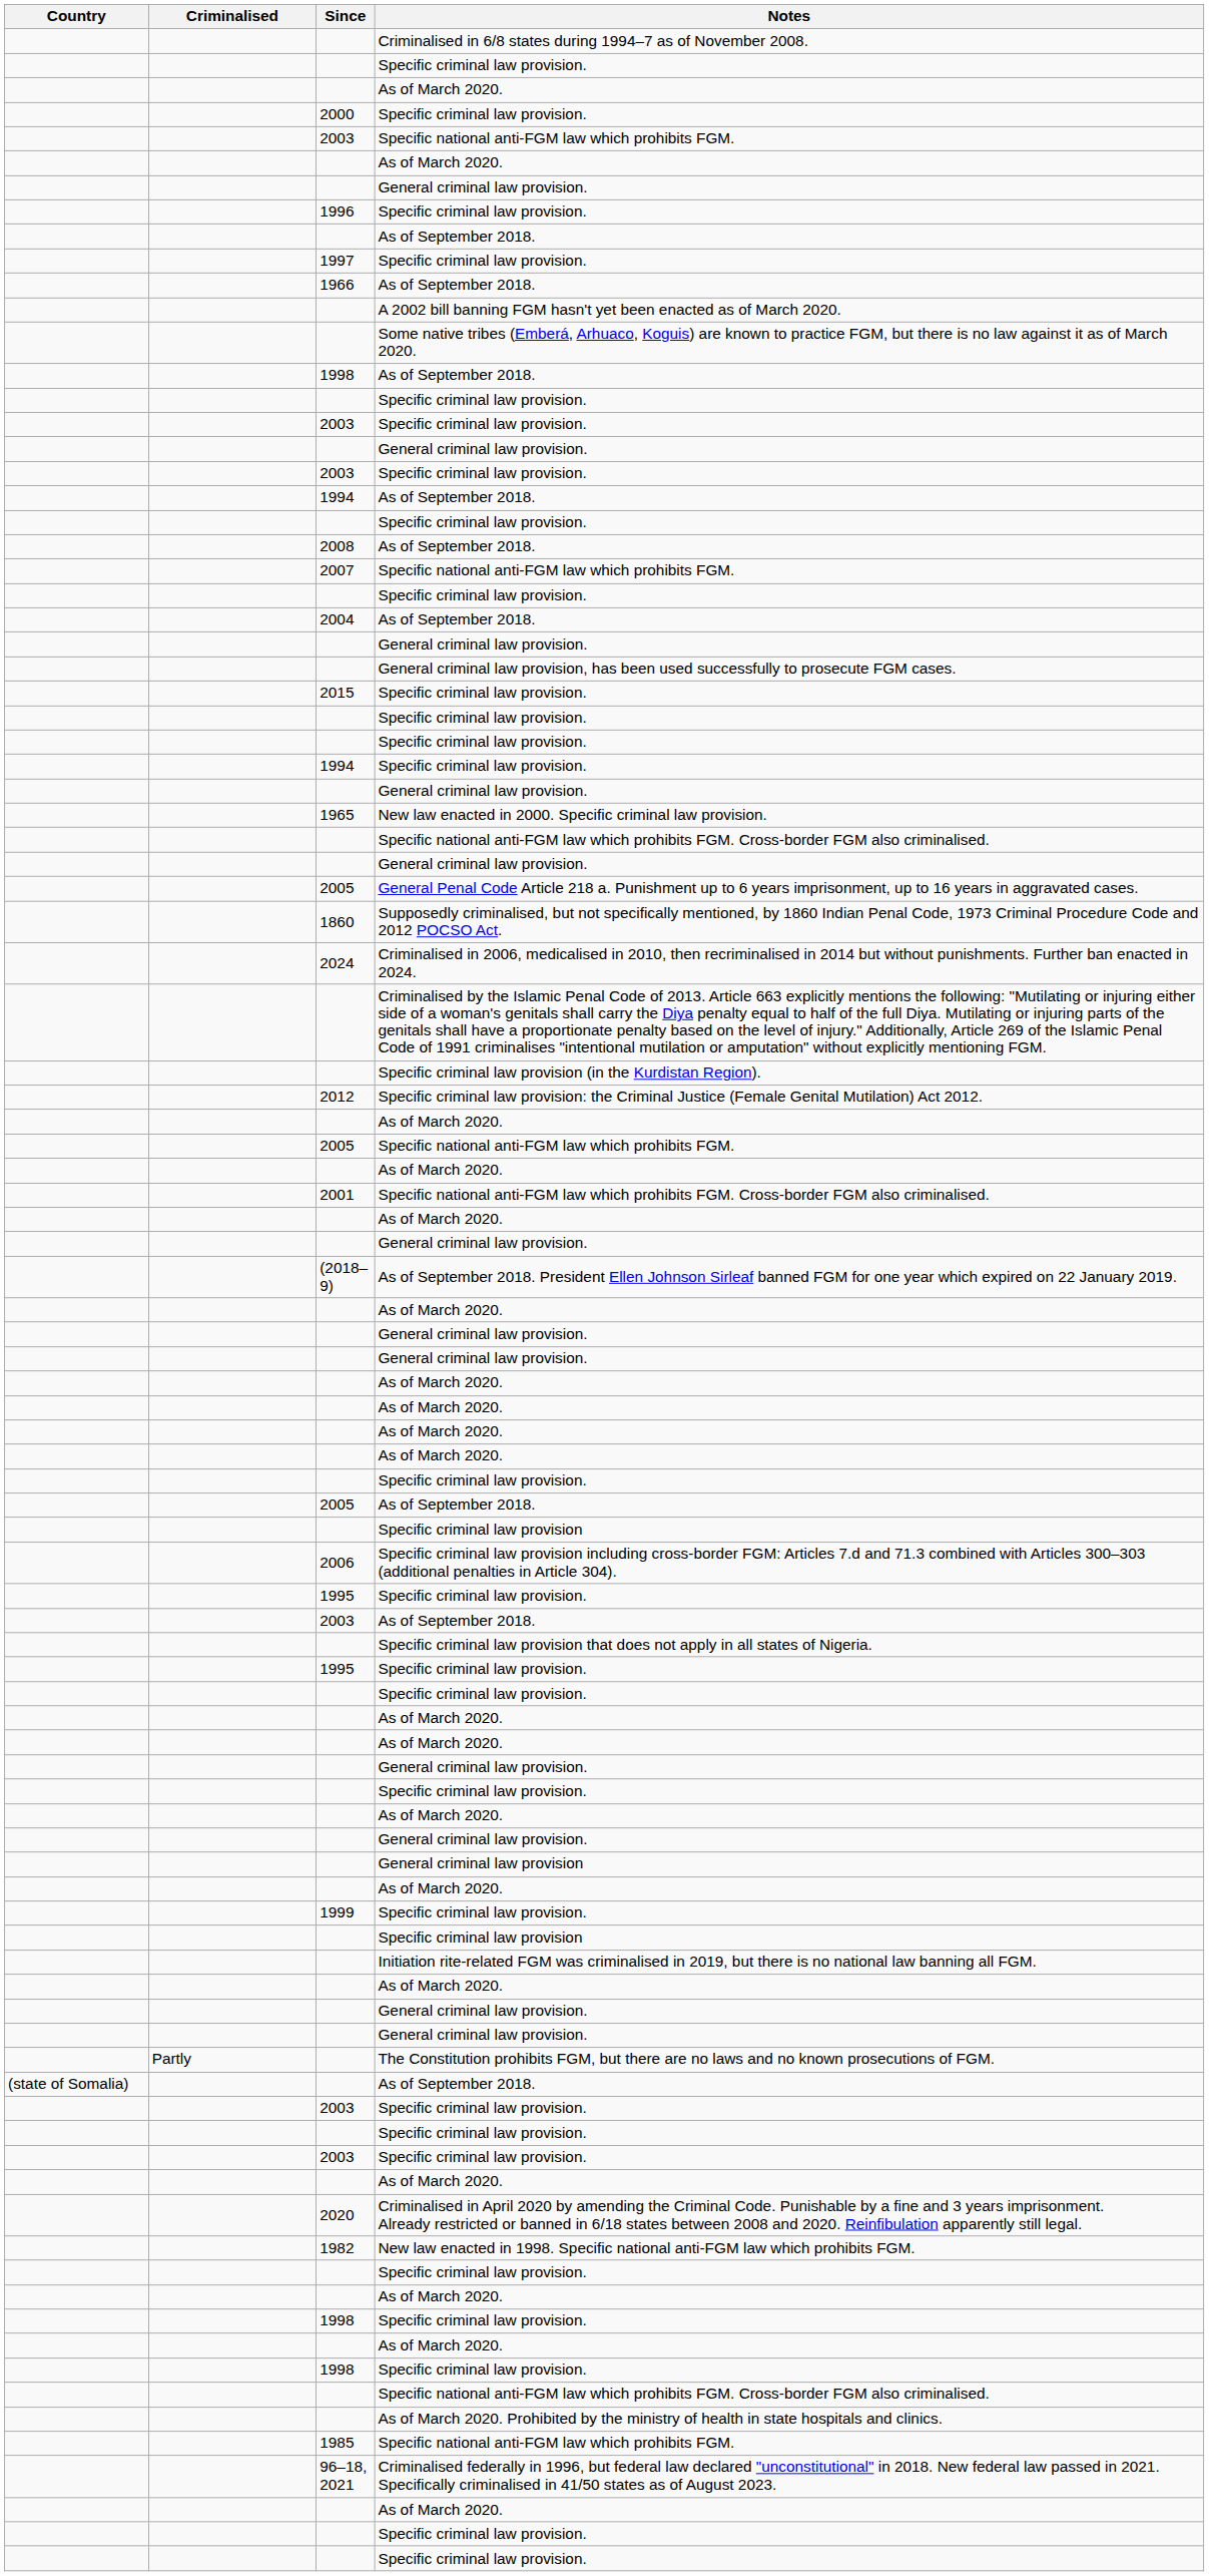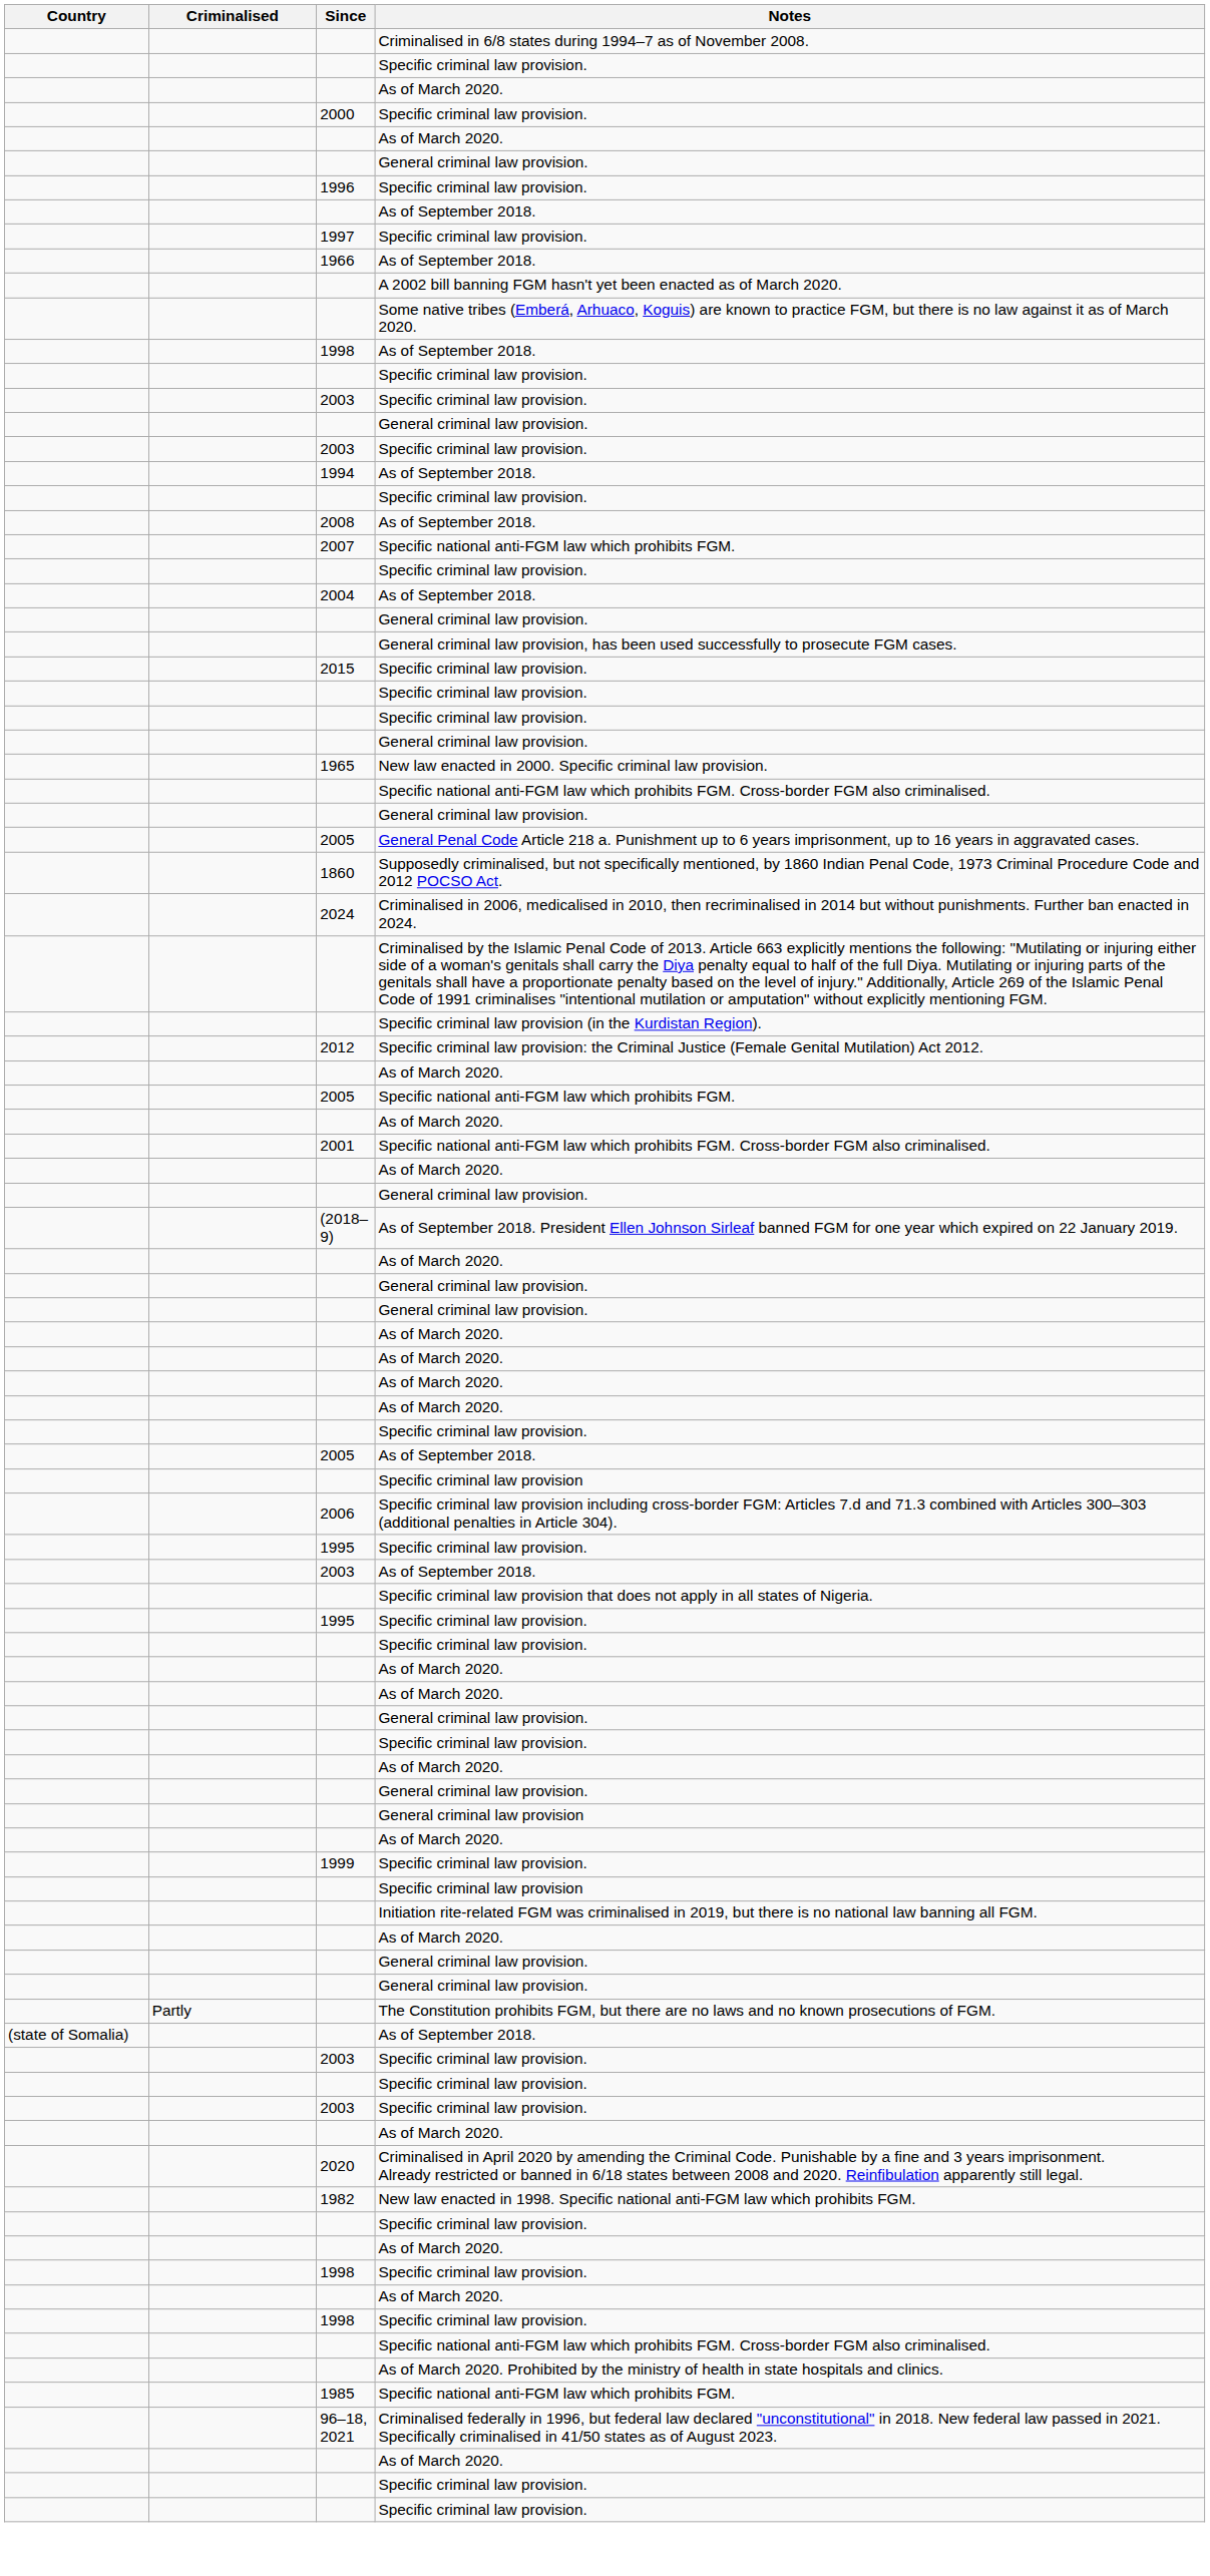 <table class="sortable wikitable">
 <tr>
 <th style="width:12%">Country</th>
 <th style="width:14%">Criminalised</th>
 <th>Since</th>
 <th ! class="unsortable">Notes</th>
 </tr>
 <tr>
 <td></td>
 <td></td>
 <td></td>
 <td>Criminalised in 6/8 states during 1994–7 as of November 2008.</td>
 </tr>
 <tr>
 <td></td>
 <td></td>
 <td></td>
 <td>Specific criminal law provision.</td>
 </tr>
 <tr>
 <td></td>
 <td></td>
 <td></td>
 <td>As of March 2020.</td>
 </tr>
 <tr>
 <td></td>
 <td></td>
 <td>2000</td>
 <td>Specific criminal law provision.</td>
-</tr>
-<tr>
-<td></td>
-<td></td>
-<td>2003</td>
-<td>Specific national anti-FGM law which prohibits FGM.</td>
 </tr>
 <tr>
 <td></td>
 <td></td>
 <td></td>
 <td>As of March 2020.</td>
 </tr>
 <tr>
 <td></td>
 <td></td>
 <td></td>
 <td>General criminal law provision.</td>
 </tr>
 <tr>
 <td></td>
 <td></td>
 <td>1996</td>
 <td>Specific criminal law provision.</td>
 </tr>
 <tr>
 <td></td>
 <td></td>
 <td></td>
 <td>As of September 2018.</td>
 </tr>
 <tr>
 <td></td>
 <td></td>
 <td>1997</td>
 <td>Specific criminal law provision.</td>
 </tr>
 <tr>
 <td></td>
 <td></td>
 <td>1966</td>
 <td>As of September 2018.</td>
 </tr>
 <tr>
 <td></td>
 <td></td>
 <td></td>
 <td>A 2002 bill banning FGM hasn't yet been enacted as of March 2020.</td>
 </tr>
 <tr>
 <td></td>
 <td></td>
 <td></td>
 <td>Some native tribes (<a href='#'>Emberá</a>, <a href='#'>Arhuaco</a>, <a href='#'>Koguis</a>) are known to practice FGM, but there is no law against it as of March 2020.</td>
 </tr>
 <tr>
 <td></td>
 <td></td>
 <td>1998</td>
 <td>As of September 2018.</td>
 </tr>
 <tr>
 <td></td>
 <td></td>
 <td></td>
 <td>Specific criminal law provision.</td>
 </tr>
 <tr>
 <td></td>
 <td></td>
 <td>2003</td>
 <td>Specific criminal law provision.</td>
 </tr>
 <tr>
 <td></td>
 <td></td>
 <td></td>
 <td>General criminal law provision.</td>
 </tr>
 <tr>
 <td></td>
 <td></td>
 <td>2003</td>
 <td>Specific criminal law provision.</td>
 </tr>
 <tr>
 <td></td>
 <td></td>
 <td>1994</td>
 <td>As of September 2018.</td>
 </tr>
 <tr>
 <td></td>
 <td></td>
 <td></td>
 <td>Specific criminal law provision.</td>
 </tr>
 <tr>
 <td></td>
 <td></td>
 <td>2008</td>
 <td>As of September 2018.</td>
 </tr>
 <tr>
 <td></td>
 <td></td>
 <td>2007</td>
 <td>Specific national anti-FGM law which prohibits FGM.</td>
 </tr>
 <tr>
 <td></td>
 <td></td>
 <td></td>
 <td>Specific criminal law provision.</td>
 </tr>
 <tr>
 <td></td>
 <td></td>
 <td>2004</td>
 <td>As of September 2018.</td>
 </tr>
 <tr>
 <td></td>
 <td></td>
 <td></td>
 <td>General criminal law provision.</td>
 </tr>
 <tr>
 <td></td>
 <td></td>
 <td></td>
 <td>General criminal law provision, has been used successfully to prosecute FGM cases.</td>
 </tr>
 <tr>
 <td></td>
 <td></td>
 <td>2015</td>
 <td>Specific criminal law provision.</td>
 </tr>
 <tr>
 <td></td>
 <td></td>
 <td></td>
 <td>Specific criminal law provision.</td>
 </tr>
 <tr>
 <td></td>
 <td></td>
 <td></td>
-<td>Specific criminal law provision.</td>
-</tr>
-<tr>
-<td></td>
-<td></td>
-<td>1994</td>
 <td>Specific criminal law provision.</td>
 </tr>
 <tr>
 <td></td>
 <td></td>
 <td></td>
 <td>General criminal law provision.</td>
 </tr>
 <tr>
 <td></td>
 <td></td>
 <td>1965</td>
 <td>New law enacted in 2000. Specific criminal law provision.</td>
 </tr>
 <tr>
 <td></td>
 <td></td>
 <td></td>
 <td>Specific national anti-FGM law which prohibits FGM. Cross-border FGM also criminalised.</td>
 </tr>
 <tr>
 <td></td>
 <td></td>
 <td></td>
 <td>General criminal law provision.</td>
 </tr>
 <tr>
 <td></td>
 <td></td>
 <td>2005</td>
 <td><a href='#'>General Penal Code</a> Article 218 a. Punishment up to 6 years imprisonment, up to 16 years in aggravated cases.</td>
 </tr>
 <tr>
 <td></td>
 <td></td>
 <td>1860</td>
 <td>Supposedly criminalised, but not specifically mentioned, by 1860 Indian Penal Code, 1973 Criminal Procedure Code and 2012 <a href='#'>POCSO Act</a>.</td>
 </tr>
 <tr>
 <td></td>
 <td></td>
 <td>2024</td>
 <td>Criminalised in 2006, medicalised in 2010, then recriminalised in 2014 but without punishments. Further ban enacted in 2024.</td>
 </tr>
 <tr>
 <td></td>
 <td></td>
 <td></td>
 <td>Criminalised by the Islamic Penal Code of 2013. Article 663 explicitly mentions the following: "Mutilating or injuring either side of a woman's genitals shall carry the <a href='#'>Diya</a> penalty equal to half of the full Diya. Mutilating or injuring parts of the genitals shall have a proportionate penalty based on the level of injury." Additionally, Article 269 of the Islamic Penal Code of 1991 criminalises "intentional mutilation or amputation" without explicitly mentioning FGM.</td>
 </tr>
 <tr>
 <td></td>
 <td></td>
 <td></td>
 <td>Specific criminal law provision (in the <a href='#'>Kurdistan Region</a>).</td>
 </tr>
 <tr>
 <td></td>
 <td></td>
 <td>2012</td>
 <td>Specific criminal law provision: the Criminal Justice (Female Genital Mutilation) Act 2012.</td>
 </tr>
 <tr>
 <td></td>
 <td></td>
 <td></td>
 <td>As of March 2020.</td>
 </tr>
 <tr>
 <td></td>
 <td></td>
 <td>2005</td>
 <td>Specific national anti-FGM law which prohibits FGM.</td>
 </tr>
 <tr>
 <td></td>
 <td></td>
 <td></td>
 <td>As of March 2020.</td>
 </tr>
 <tr>
 <td></td>
 <td></td>
 <td>2001</td>
 <td>Specific national anti-FGM law which prohibits FGM. Cross-border FGM also criminalised.</td>
 </tr>
 <tr>
 <td></td>
 <td></td>
 <td></td>
 <td>As of March 2020.</td>
 </tr>
 <tr>
 <td></td>
 <td></td>
 <td></td>
 <td>General criminal law provision.</td>
 </tr>
 <tr>
 <td></td>
 <td></td>
 <td>(2018–9)</td>
 <td>As of September 2018. President <a href='#'>Ellen Johnson Sirleaf</a> banned FGM for one year which expired on 22 January 2019.</td>
 </tr>
 <tr>
 <td></td>
 <td></td>
 <td></td>
 <td>As of March 2020.</td>
 </tr>
 <tr>
 <td></td>
 <td></td>
 <td></td>
 <td>General criminal law provision.</td>
 </tr>
 <tr>
 <td></td>
 <td></td>
 <td></td>
 <td>General criminal law provision.</td>
 </tr>
 <tr>
 <td></td>
 <td></td>
 <td></td>
 <td>As of March 2020.</td>
 </tr>
 <tr>
 <td></td>
 <td></td>
 <td></td>
 <td>As of March 2020.</td>
 </tr>
 <tr>
 <td></td>
 <td></td>
 <td></td>
 <td>As of March 2020.</td>
 </tr>
 <tr>
 <td></td>
 <td></td>
 <td></td>
 <td>As of March 2020.</td>
 </tr>
 <tr>
 <td></td>
 <td></td>
 <td></td>
 <td>Specific criminal law provision.</td>
 </tr>
 <tr>
 <td></td>
 <td></td>
 <td>2005</td>
 <td>As of September 2018.</td>
 </tr>
 <tr>
 <td></td>
 <td></td>
 <td></td>
 <td>Specific criminal law provision  </td>
 </tr>
 <tr>
 <td></td>
 <td></td>
 <td>2006</td>
 <td>Specific criminal law provision including cross-border FGM: Articles 7.d and 71.3 combined with Articles 300–303 (additional penalties in Article 304).</td>
 </tr>
 <tr>
 <td></td>
 <td></td>
 <td>1995</td>
 <td>Specific criminal law provision.</td>
 </tr>
 <tr>
 <td></td>
 <td></td>
 <td>2003</td>
 <td>As of September 2018.</td>
 </tr>
 <tr>
 <td></td>
 <td></td>
 <td></td>
 <td>Specific criminal law provision that does not apply in all states of Nigeria.</td>
 </tr>
 <tr>
 <td></td>
 <td></td>
 <td>1995</td>
 <td>Specific criminal law provision.</td>
 </tr>
 <tr>
 <td></td>
 <td></td>
 <td></td>
 <td>Specific criminal law provision.</td>
 </tr>
 <tr>
 <td></td>
 <td></td>
 <td></td>
 <td>As of March 2020.</td>
 </tr>
 <tr>
 <td></td>
 <td></td>
 <td></td>
 <td>As of March 2020.</td>
 </tr>
 <tr>
 <td></td>
 <td></td>
 <td></td>
 <td>General criminal law provision.</td>
 </tr>
 <tr>
 <td></td>
 <td></td>
 <td></td>
 <td>Specific criminal law provision.</td>
 </tr>
 <tr>
 <td></td>
 <td></td>
 <td></td>
 <td>As of March 2020.</td>
 </tr>
 <tr>
 <td></td>
 <td></td>
 <td></td>
 <td>General criminal law provision.</td>
 </tr>
 <tr>
 <td></td>
 <td></td>
 <td></td>
 <td>General criminal law provision</td>
 </tr>
 <tr>
 <td></td>
 <td></td>
 <td></td>
 <td>As of March 2020.</td>
 </tr>
 <tr>
 <td></td>
 <td></td>
 <td>1999</td>
 <td>Specific criminal law provision.</td>
 </tr>
 <tr>
 <td></td>
 <td></td>
 <td></td>
 <td>Specific criminal law provision  </td>
 </tr>
 <tr>
 <td></td>
 <td></td>
 <td></td>
 <td>Initiation rite-related FGM was criminalised in 2019, but there is no national law banning all FGM.</td>
 </tr>
 <tr>
 <td></td>
 <td></td>
 <td></td>
 <td>As of March 2020.</td>
 </tr>
 <tr>
 <td></td>
 <td></td>
 <td></td>
 <td>General criminal law provision.</td>
 </tr>
 <tr>
 <td></td>
 <td></td>
 <td></td>
 <td>General criminal law provision.</td>
 </tr>
 <tr>
 <td></td>
 <td>Partly</td>
 <td></td>
 <td>The Constitution prohibits FGM, but there are no laws and no known prosecutions of FGM.</td>
 </tr>
 <tr>
 <td><em></em> (state of Somalia)</td>
 <td></td>
 <td></td>
 <td>As of September 2018.</td>
 </tr>
 <tr>
 <td></td>
 <td></td>
 <td>2003</td>
 <td>Specific criminal law provision.</td>
 </tr>
 <tr>
 <td></td>
 <td></td>
 <td></td>
 <td>Specific criminal law provision.</td>
 </tr>
 <tr>
 <td></td>
 <td></td>
 <td>2003</td>
 <td>Specific criminal law provision.</td>
 </tr>
 <tr>
 <td></td>
 <td></td>
 <td></td>
 <td>As of March 2020.</td>
 </tr>
 <tr>
 <td></td>
 <td></td>
 <td>2020</td>
 <td>Criminalised in April 2020 by amending the Criminal Code. Punishable by a fine and 3 years imprisonment.<br>Already restricted or banned in 6/18 states between 2008 and 2020. <a href='#'>Reinfibulation</a> apparently still legal.</td>
 </tr>
 <tr>
 <td></td>
 <td></td>
 <td>1982</td>
 <td>New law enacted in 1998. Specific national anti-FGM law which prohibits FGM.</td>
 </tr>
 <tr>
 <td></td>
 <td></td>
 <td></td>
 <td>Specific criminal law provision.</td>
 </tr>
 <tr>
 <td></td>
 <td></td>
 <td></td>
 <td>As of March 2020.</td>
 </tr>
 <tr>
 <td></td>
 <td></td>
 <td>1998</td>
 <td>Specific criminal law provision.</td>
 </tr>
 <tr>
 <td></td>
 <td></td>
 <td></td>
 <td>As of March 2020.</td>
 </tr>
 <tr>
 <td></td>
 <td></td>
 <td>1998</td>
 <td>Specific criminal law provision.</td>
 </tr>
 <tr>
 <td></td>
 <td></td>
 <td></td>
 <td>Specific national anti-FGM law which prohibits FGM. Cross-border FGM also criminalised.</td>
 </tr>
 <tr>
 <td></td>
 <td></td>
 <td></td>
 <td>As of March 2020. Prohibited by the ministry of health in state hospitals and clinics.</td>
 </tr>
 <tr>
 <td></td>
 <td></td>
 <td>1985</td>
 <td>Specific national anti-FGM law which prohibits FGM.</td>
 </tr>
 <tr>
 <td></td>
 <td></td>
 <td>96–18,<br>2021</td>
 <td>Criminalised federally in 1996, but federal law declared <a href='#'>"unconstitutional"</a> in 2018. New federal law passed in 2021.<br>Specifically criminalised in 41/50 states as of August 2023.</td>
 </tr>
 <tr>
 <td></td>
 <td></td>
 <td></td>
 <td>As of March 2020.</td>
 </tr>
 <tr>
 <td></td>
 <td></td>
 <td></td>
 <td>Specific criminal law provision.</td>
 </tr>
 <tr>
 <td></td>
 <td></td>
 <td></td>
 <td>Specific criminal law provision.</td>
 </tr>
 </table>
